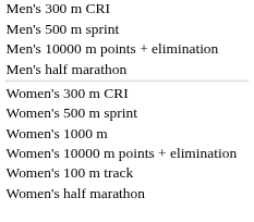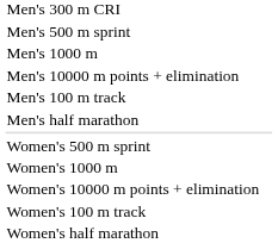 <table>
 <tr>
 <td>Men's 300 m CRI</td>
 <td></td>
 <td></td>
 <td></td>
 </tr>
 <tr>
 <td>Men's 500 m sprint</td>
 <td></td>
 <td></td>
 <td></td>
 </tr>
 <tr>
+<td>Men's 1000 m</td>
+<td></td>
+<td></td>
+<td></td>
+</tr>
+<tr>
 <td>Men's 10000 m points + elimination</td>
+<td></td>
+<td></td>
+<td></td>
+</tr>
+<tr>
+<td>Men's 100 m track</td>
 <td></td>
 <td></td>
 <td></td>
 </tr>
 <tr>
 <td>Men's half marathon</td>
 <td></td>
 <td></td>
 <td></td>
 </tr>
 <tr bgcolor="#dddddd">
 <td colspan=4></td>
-</tr>
-<tr>
-<td>Women's 300 m CRI</td>
-<td></td>
-<td nowrap></td>
-<td></td>
 </tr>
 <tr>
 <td>Women's 500 m sprint</td>
 <td nowrap></td>
 <td></td>
 <td></td>
 </tr>
 <tr>
 <td>Women's 1000 m</td>
 <td></td>
 <td></td>
 <td></td>
 </tr>
 <tr>
 <td>Women's 10000 m points + elimination</td>
 <td></td>
 <td></td>
 <td nowrap></td>
 </tr>
 <tr>
 <td>Women's 100 m track</td>
 <td></td>
 <td></td>
 <td></td>
 </tr>
 <tr>
 <td>Women's half marathon</td>
 <td></td>
 <td></td>
 <td></td>
 </tr>
 </table>
